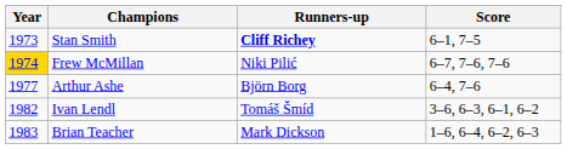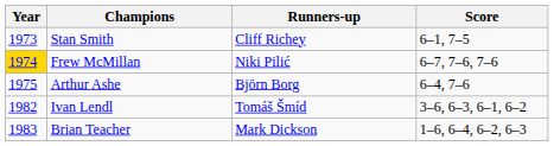 <table class=wikitable>
 <tr>
 <th style="width:40px">Year</th>
 <th style="width:200px">Champions</th>
 <th style="width:200px">Runners-up</th>
 <th style="width:140px" class="unsortable">Score</th>
 </tr>
 <tr>
 <td><a href='#'>1973</a></td>
 <td>  <a href='#'>Stan Smith</a></td>
-<td><strong>  <a href='#'>Cliff Richey</a></strong></td>
+<td>  <a href='#'>Cliff Richey</a></td>
 <td>6–1, 7–5</td>
 </tr>
 <tr>
 <td style="background: gold;"><a href='#'>1974</a></td>
 <td>  <a href='#'>Frew McMillan</a></td>
 <td>  <a href='#'>Niki Pilić</a></td>
 <td>6–7, 7–6, 7–6</td>
 </tr>
 <tr>
-<td><a href='#'>1977</a></td>
+<td><a href='#'>1975</a></td>
 <td>  <a href='#'>Arthur Ashe</a></td>
 <td>  <a href='#'>Björn Borg</a></td>
 <td>6–4, 7–6</td>
 </tr>
 <tr>
 <td><a href='#'>1982</a></td>
 <td>  <a href='#'>Ivan Lendl</a></td>
 <td>  <a href='#'>Tomáš Šmíd</a></td>
 <td>3–6, 6–3, 6–1, 6–2</td>
 </tr>
 <tr>
 <td><a href='#'>1983</a></td>
 <td>  <a href='#'>Brian Teacher</a></td>
 <td>  <a href='#'>Mark Dickson</a></td>
 <td>1–6, 6–4, 6–2, 6–3</td>
 </tr>
 </table>
